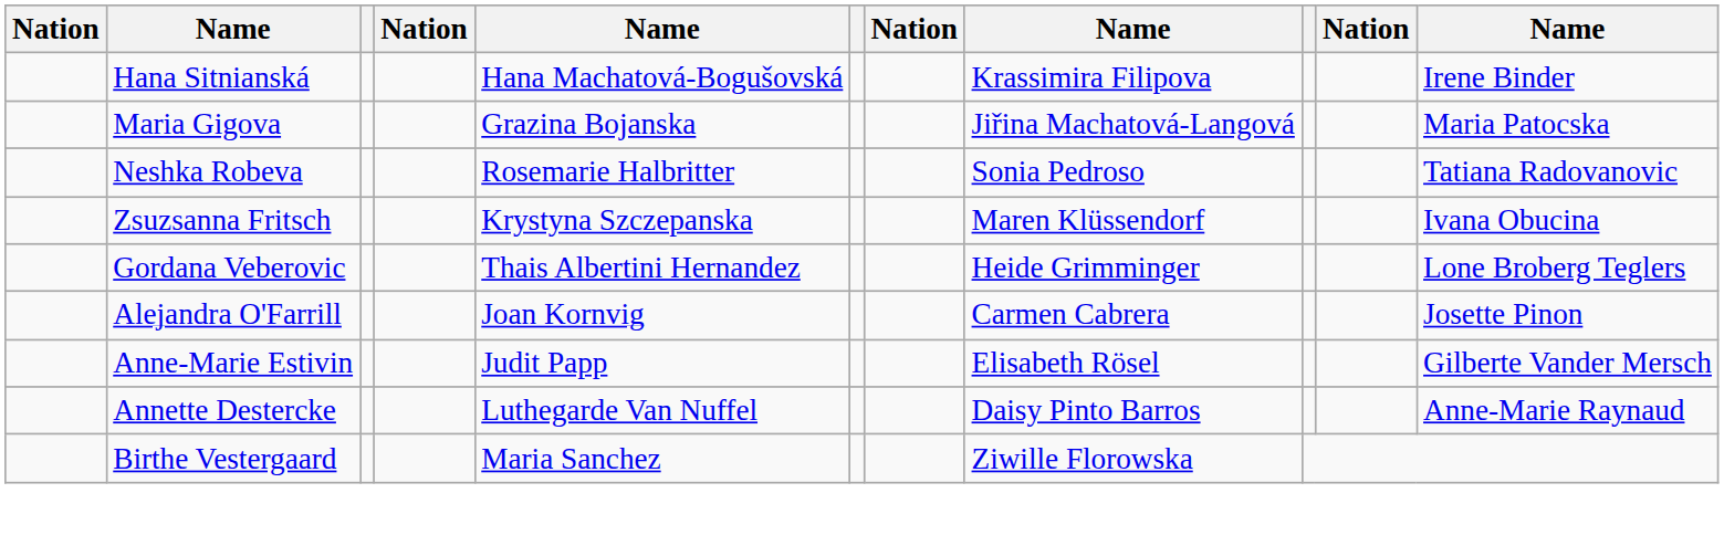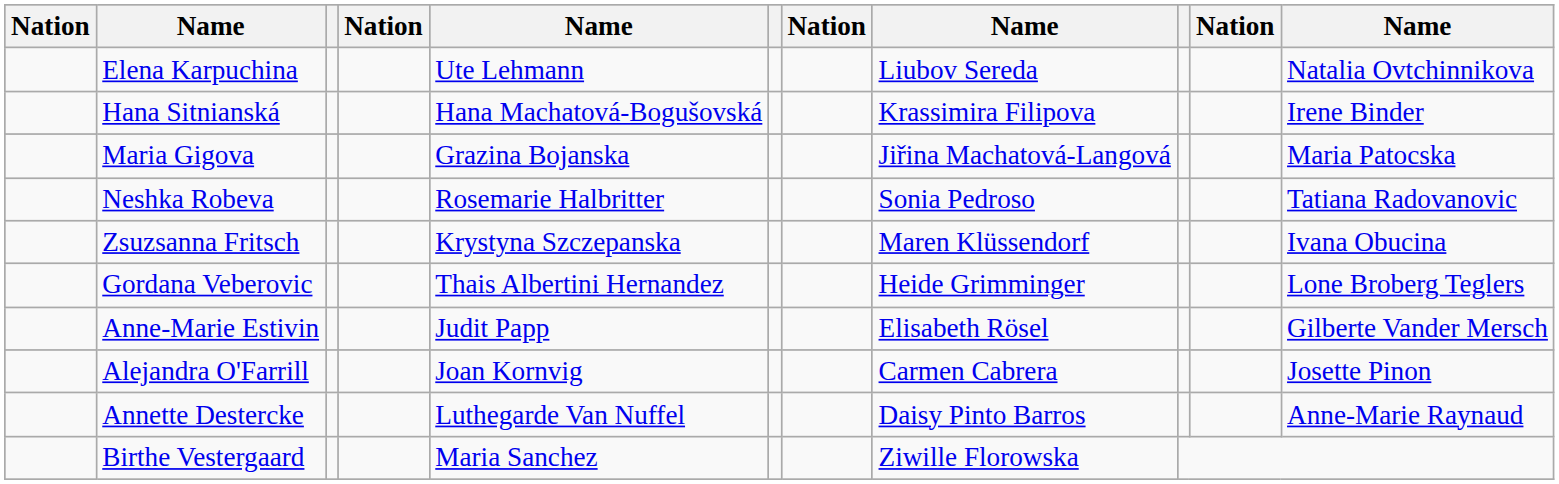 <table class="wikitable">
 <tr>
 <th>Nation</th>
 <th>Name</th>
 <th></th>
 <th>Nation</th>
 <th>Name</th>
 <th></th>
 <th>Nation</th>
 <th>Name</th>
 <th></th>
 <th>Nation</th>
 <th>Name</th>
+</tr>
+<tr>
+<td></td>
+<td><a href='#'>Elena Karpuchina</a></td>
+<td></td>
+<td></td>
+<td><a href='#'>Ute Lehmann</a></td>
+<td></td>
+<td></td>
+<td><a href='#'>Liubov Sereda</a></td>
+<td></td>
+<td></td>
+<td><a href='#'>Natalia Ovtchinnikova</a></td>
 </tr>
 <tr>
 <td></td>
 <td><a href='#'>Hana Sitnianská</a></td>
 <td></td>
 <td></td>
 <td><a href='#'>Hana Machatová-Bogušovská</a></td>
 <td></td>
 <td></td>
 <td><a href='#'>Krassimira Filipova</a></td>
 <td></td>
 <td></td>
 <td><a href='#'>Irene Binder</a></td>
 </tr>
 <tr>
 <td></td>
 <td><a href='#'>Maria Gigova</a></td>
 <td></td>
 <td></td>
 <td><a href='#'>Grazina Bojanska</a></td>
 <td></td>
 <td></td>
 <td><a href='#'>Jiřina Machatová-Langová</a></td>
 <td></td>
 <td></td>
 <td><a href='#'>Maria Patocska</a></td>
 </tr>
 <tr>
 <td></td>
 <td><a href='#'>Neshka Robeva</a></td>
 <td></td>
 <td></td>
 <td><a href='#'>Rosemarie Halbritter</a></td>
 <td></td>
 <td></td>
 <td><a href='#'>Sonia Pedroso</a></td>
 <td></td>
 <td></td>
 <td><a href='#'>Tatiana Radovanovic</a></td>
 </tr>
 <tr>
 <td></td>
 <td><a href='#'>Zsuzsanna Fritsch</a></td>
 <td></td>
 <td></td>
 <td><a href='#'>Krystyna Szczepanska</a></td>
 <td></td>
 <td></td>
 <td><a href='#'>Maren Klüssendorf</a></td>
 <td></td>
 <td></td>
 <td><a href='#'>Ivana Obucina</a></td>
 </tr>
 <tr>
 <td></td>
 <td><a href='#'>Gordana Veberovic</a></td>
 <td></td>
 <td></td>
 <td><a href='#'>Thais Albertini Hernandez</a></td>
 <td></td>
 <td></td>
 <td><a href='#'>Heide Grimminger</a></td>
 <td></td>
 <td></td>
 <td><a href='#'>Lone Broberg Teglers</a></td>
 </tr>
 <tr>
 <td></td>
+<td><a href='#'>Anne-Marie Estivin</a></td>
+<td></td>
+<td></td>
+<td><a href='#'>Judit Papp</a></td>
+<td></td>
+<td></td>
+<td><a href='#'>Elisabeth Rösel</a></td>
+<td></td>
+<td></td>
+<td><a href='#'>Gilberte Vander Mersch</a></td>
+</tr>
+<tr>
+<td></td>
 <td><a href='#'>Alejandra O'Farrill</a></td>
 <td></td>
 <td></td>
 <td><a href='#'>Joan Kornvig</a></td>
 <td></td>
 <td></td>
 <td><a href='#'>Carmen Cabrera</a></td>
 <td></td>
 <td></td>
 <td><a href='#'>Josette Pinon</a></td>
-</tr>
-<tr>
-<td></td>
-<td><a href='#'>Anne-Marie Estivin</a></td>
-<td></td>
-<td></td>
-<td><a href='#'>Judit Papp</a></td>
-<td></td>
-<td></td>
-<td><a href='#'>Elisabeth Rösel</a></td>
-<td></td>
-<td></td>
-<td><a href='#'>Gilberte Vander Mersch</a></td>
 </tr>
 <tr>
 <td></td>
 <td><a href='#'>Annette Destercke</a></td>
 <td></td>
 <td></td>
 <td><a href='#'>Luthegarde Van Nuffel</a></td>
 <td></td>
 <td></td>
 <td><a href='#'>Daisy Pinto Barros</a></td>
 <td></td>
 <td></td>
 <td><a href='#'>Anne-Marie Raynaud</a></td>
 </tr>
 <tr>
 <td></td>
 <td><a href='#'>Birthe Vestergaard</a></td>
 <td></td>
 <td></td>
 <td><a href='#'>Maria Sanchez</a></td>
 <td></td>
 <td></td>
 <td><a href='#'>Ziwille Florowska</a></td>
 </tr>
 </table>
